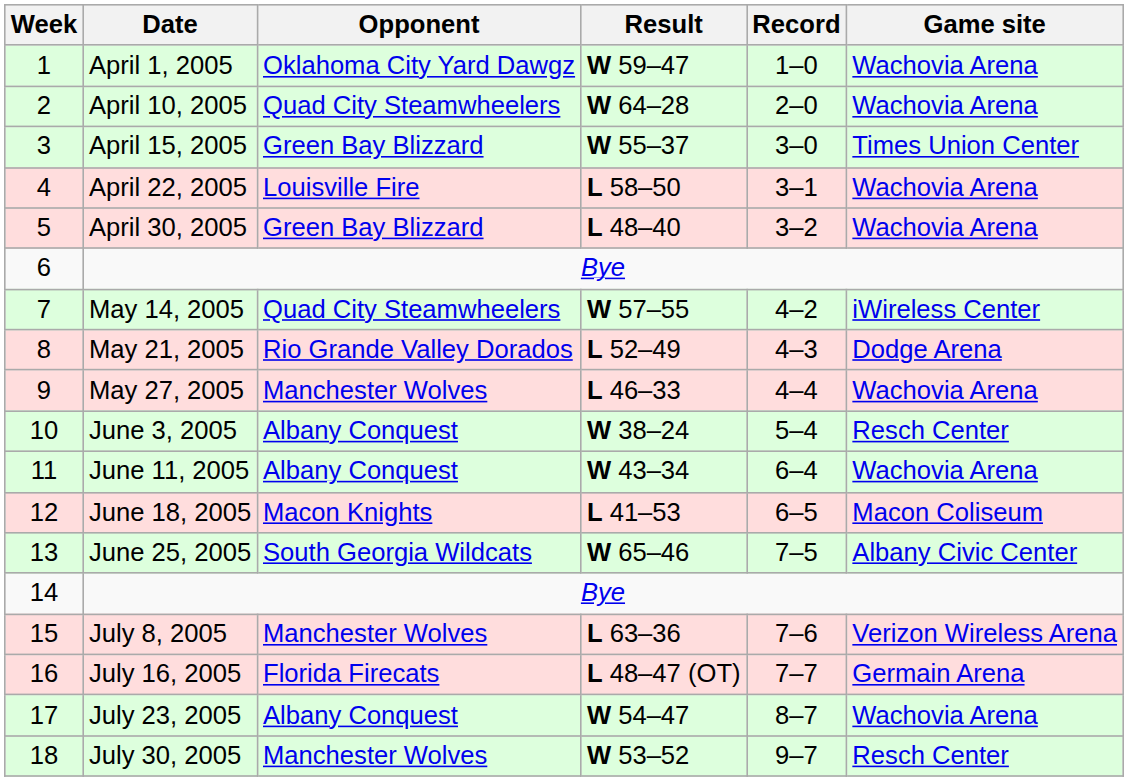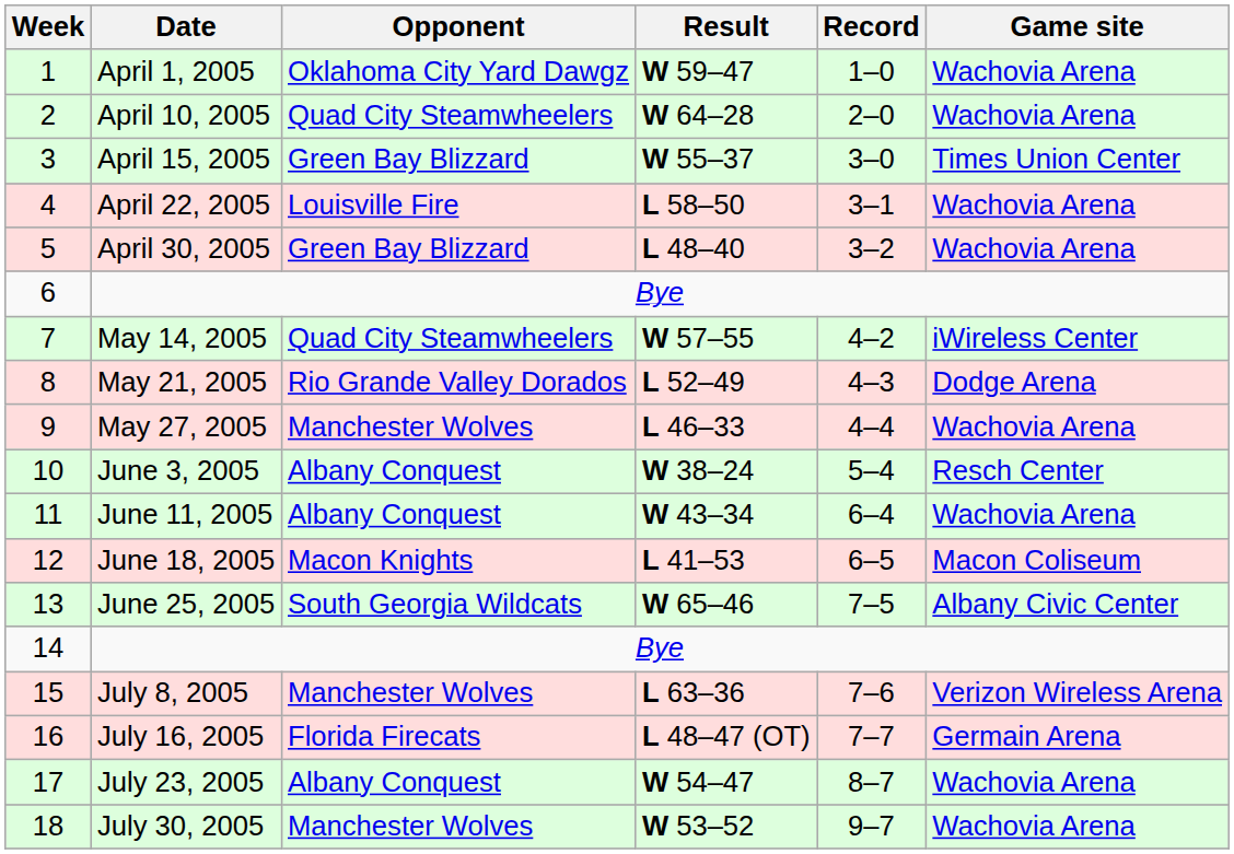 <table class="wikitable" align="center">
 <tr>
 <th>Week</th>
 <th>Date</th>
 <th>Opponent</th>
 <th>Result</th>
 <th>Record</th>
 <th>Game site</th>
 </tr>
 <tr style="background:#ddffdd;">
 <td align="center">1</td>
 <td>April 1, 2005</td>
 <td><a href='#'>Oklahoma City Yard Dawgz</a></td>
 <td><strong>W</strong> 59–47</td>
 <td align="center">1–0</td>
 <td><a href='#'>Wachovia Arena</a></td>
 </tr>
 <tr style="background:#ddffdd;">
 <td align="center">2</td>
 <td>April 10, 2005</td>
 <td><a href='#'>Quad City Steamwheelers</a></td>
 <td><strong>W</strong> 64–28</td>
 <td align="center">2–0</td>
 <td><a href='#'>Wachovia Arena</a></td>
 </tr>
 <tr style="background:#ddffdd;">
 <td align="center">3</td>
 <td>April 15, 2005</td>
 <td><a href='#'>Green Bay Blizzard</a></td>
 <td><strong>W</strong> 55–37</td>
 <td align="center">3–0</td>
 <td><a href='#'>Times Union Center</a></td>
 </tr>
 <tr style="background:#ffdddd;">
 <td align="center">4</td>
 <td>April 22, 2005</td>
 <td><a href='#'>Louisville Fire</a></td>
 <td><strong>L</strong> 58–50</td>
 <td align="center">3–1</td>
 <td><a href='#'>Wachovia Arena</a></td>
 </tr>
 <tr style="background:#ffdddd;">
 <td align="center">5</td>
 <td>April 30, 2005</td>
 <td><a href='#'>Green Bay Blizzard</a></td>
 <td><strong>L</strong> 48–40</td>
 <td align="center">3–2</td>
 <td><a href='#'>Wachovia Arena</a></td>
 </tr>
 <tr>
 <td align="center">6</td>
 <td colspan="7" align="center"><em><a href='#'>Bye</a></em></td>
 </tr>
 <tr style="background:#ddffdd;">
 <td align="center">7</td>
 <td>May 14, 2005</td>
 <td><a href='#'>Quad City Steamwheelers</a></td>
 <td><strong>W</strong> 57–55</td>
 <td align="center">4–2</td>
 <td><a href='#'>iWireless Center</a></td>
 </tr>
 <tr style="background:#ffdddd;">
 <td align="center">8</td>
 <td>May 21, 2005</td>
 <td><a href='#'>Rio Grande Valley Dorados</a></td>
 <td><strong>L</strong> 52–49</td>
 <td align="center">4–3</td>
 <td><a href='#'>Dodge Arena</a></td>
 </tr>
 <tr style="background:#ffdddd;">
 <td align="center">9</td>
 <td>May 27, 2005</td>
 <td><a href='#'>Manchester Wolves</a></td>
 <td><strong>L</strong> 46–33</td>
 <td align="center">4–4</td>
 <td><a href='#'>Wachovia Arena</a></td>
 </tr>
 <tr style="background:#ddffdd;">
 <td align="center">10</td>
 <td>June 3, 2005</td>
 <td><a href='#'>Albany Conquest</a></td>
 <td><strong>W</strong> 38–24</td>
 <td align="center">5–4</td>
 <td><a href='#'>Resch Center</a></td>
 </tr>
 <tr style="background:#ddffdd;">
 <td align="center">11</td>
 <td>June 11, 2005</td>
 <td><a href='#'>Albany Conquest</a></td>
 <td><strong>W</strong> 43–34</td>
 <td align="center">6–4</td>
 <td><a href='#'>Wachovia Arena</a></td>
 </tr>
 <tr style="background:#ffdddd;">
 <td align="center">12</td>
 <td>June 18, 2005</td>
 <td><a href='#'>Macon Knights</a></td>
 <td><strong>L</strong> 41–53</td>
 <td align="center">6–5</td>
 <td><a href='#'>Macon Coliseum</a></td>
 </tr>
 <tr style="background:#ddffdd;">
 <td align="center">13</td>
 <td>June 25, 2005</td>
 <td><a href='#'>South Georgia Wildcats</a></td>
 <td><strong>W</strong> 65–46</td>
 <td align="center">7–5</td>
 <td><a href='#'>Albany Civic Center</a></td>
 </tr>
 <tr>
 <td align="center">14</td>
 <td colspan="7" align="center"><em><a href='#'>Bye</a></em></td>
 </tr>
 <tr style="background:#ffdddd;">
 <td align="center">15</td>
 <td>July 8, 2005</td>
 <td><a href='#'>Manchester Wolves</a></td>
 <td><strong>L</strong> 63–36</td>
 <td align="center">7–6</td>
 <td><a href='#'>Verizon Wireless Arena</a></td>
 </tr>
 <tr style="background:#ffdddd;">
 <td align="center">16</td>
 <td>July 16, 2005</td>
 <td><a href='#'>Florida Firecats</a></td>
 <td><strong>L</strong> 48–47 (OT)</td>
 <td align="center">7–7</td>
 <td><a href='#'>Germain Arena</a></td>
 </tr>
 <tr style="background:#ddffdd;">
 <td align="center">17</td>
 <td>July 23, 2005</td>
 <td><a href='#'>Albany Conquest</a></td>
 <td><strong>W</strong> 54–47</td>
 <td align="center">8–7</td>
 <td><a href='#'>Wachovia Arena</a></td>
 </tr>
 <tr style="background:#ddffdd;">
 <td align="center">18</td>
 <td>July 30, 2005</td>
 <td><a href='#'>Manchester Wolves</a></td>
 <td><strong>W</strong> 53–52</td>
 <td align="center">9–7</td>
-<td><a href='#'>Resch Center</a></td>
+<td><a href='#'>Wachovia Arena</a></td>
 </tr>
 </table>
